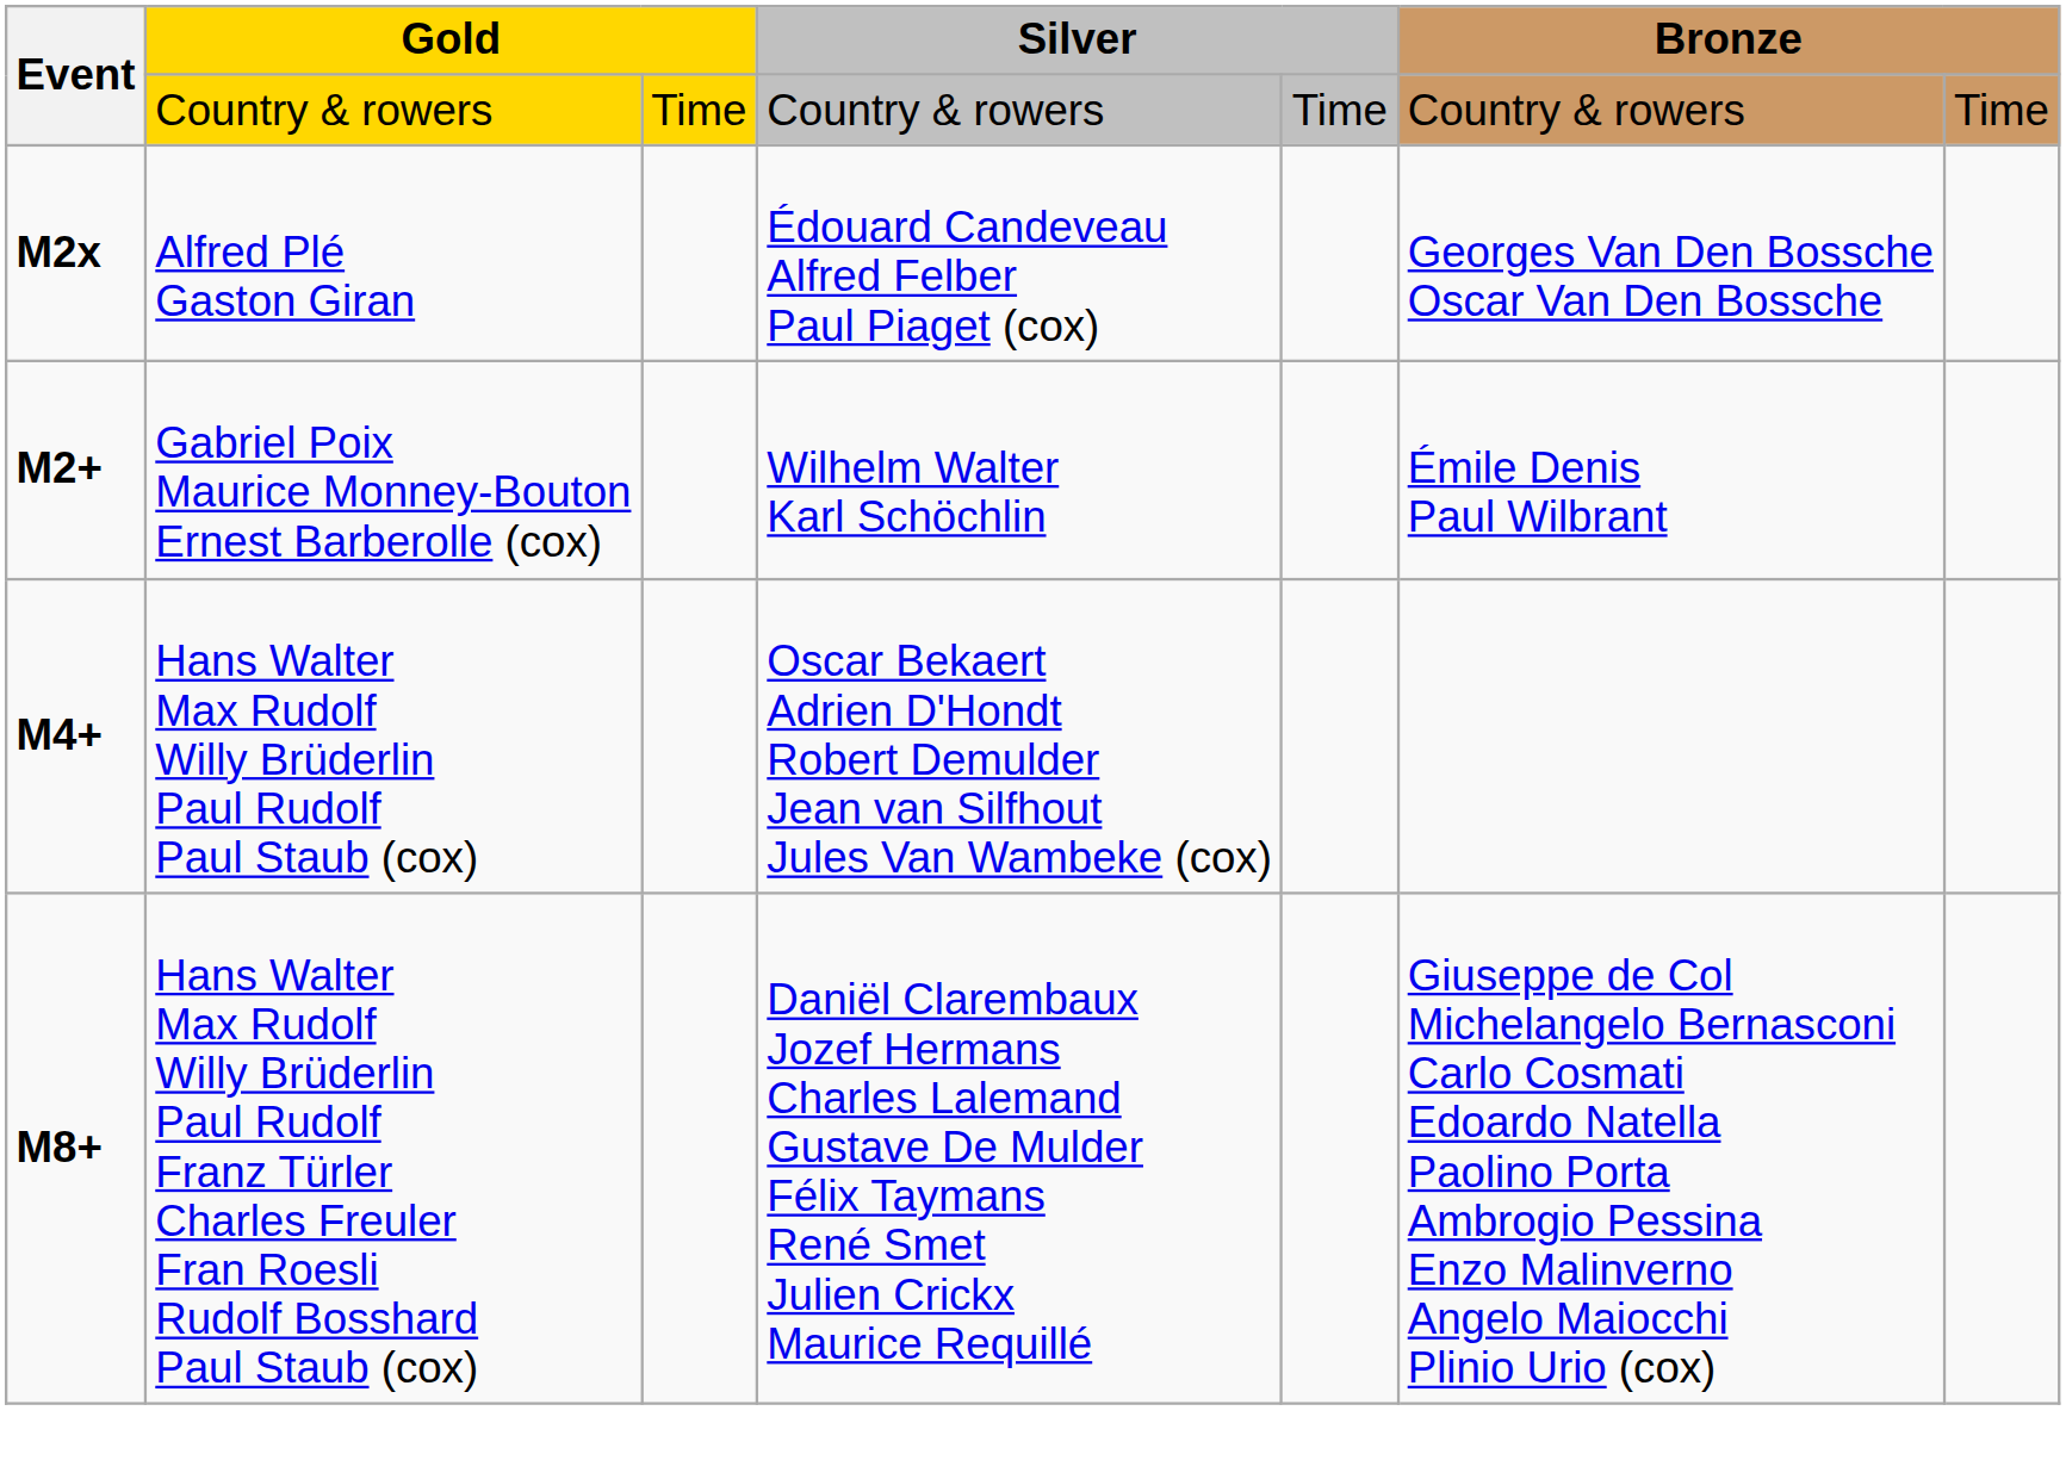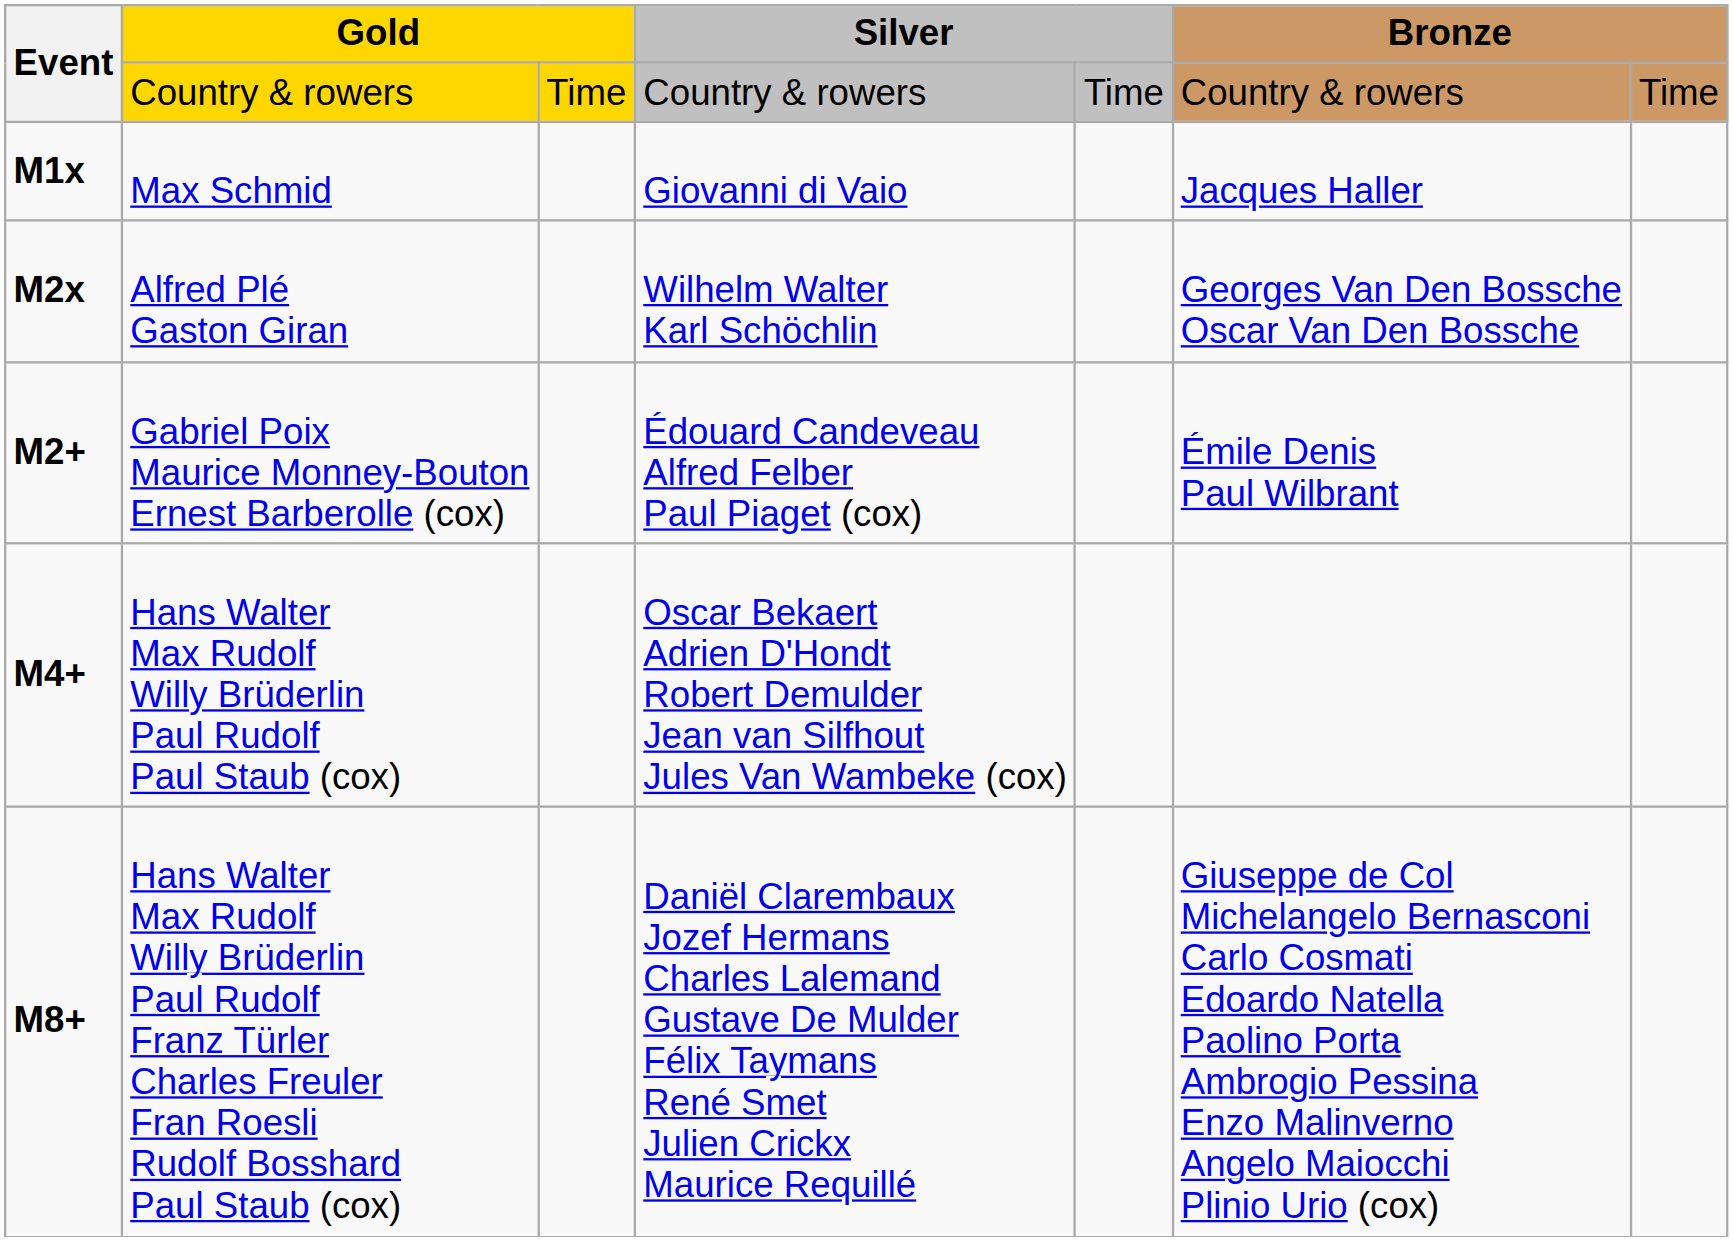 <table class="wikitable">
 <tr>
 <th rowspan="2">Event</th>
 <th colspan="2" style="background:gold;">Gold</th>
 <th colspan="2" style="background:silver;">Silver</th>
 <th colspan="2" style="background:#c96;">Bronze</th>
 </tr>
 <tr>
 <td style="background:gold;">Country & rowers</td>
 <td style="background:gold;">Time</td>
 <td style="background:silver;">Country & rowers</td>
 <td style="background:silver;">Time</td>
 <td style="background:#c96;">Country & rowers</td>
 <td style="background:#c96;">Time</td>
 </tr>
 <tr>
+<td><strong>M1x</strong></td>
+<td> <br> <a href='#'>Max Schmid</a></td>
+<td></td>
+<td> <br> <a href='#'>Giovanni di Vaio</a></td>
+<td></td>
+<td> <br> <a href='#'>Jacques Haller</a></td>
+<td></td>
+</tr>
+<tr>
 <td><strong>M2x</strong></td>
 <td> <br> <a href='#'>Alfred Plé</a> <br> <a href='#'>Gaston Giran</a></td>
 <td></td>
-<td> <br> <a href='#'>Édouard Candeveau</a> <br> <a href='#'>Alfred Felber</a> <br> <a href='#'>Paul Piaget</a> (cox)</td>
+<td> <br> <a href='#'>Wilhelm Walter</a> <br> <a href='#'>Karl Schöchlin</a></td>
 <td></td>
 <td> <br> <a href='#'>Georges Van Den Bossche</a> <br> <a href='#'>Oscar Van Den Bossche</a></td>
 <td></td>
 </tr>
 <tr>
 <td><strong>M2+</strong></td>
 <td> <br> <a href='#'>Gabriel Poix</a> <br> <a href='#'>Maurice Monney-Bouton</a> <br> <a href='#'>Ernest Barberolle</a> (cox)</td>
 <td></td>
-<td> <br> <a href='#'>Wilhelm Walter</a> <br> <a href='#'>Karl Schöchlin</a></td>
+<td> <br> <a href='#'>Édouard Candeveau</a> <br> <a href='#'>Alfred Felber</a> <br> <a href='#'>Paul Piaget</a> (cox)</td>
 <td></td>
 <td> <br> <a href='#'>Émile Denis</a> <br> <a href='#'>Paul Wilbrant</a></td>
 <td></td>
 </tr>
 <tr>
 <td><strong>M4+</strong></td>
 <td> <br> <a href='#'>Hans Walter</a> <br> <a href='#'>Max Rudolf</a> <br> <a href='#'>Willy Brüderlin</a> <br> <a href='#'>Paul Rudolf</a> <br> <a href='#'>Paul Staub</a> (cox)</td>
 <td></td>
 <td> <br> <a href='#'>Oscar Bekaert</a> <br> <a href='#'>Adrien D'Hondt</a> <br> <a href='#'>Robert Demulder</a> <br>  <a href='#'>Jean van Silfhout</a> <br> <a href='#'>Jules Van Wambeke</a> (cox)</td>
 <td></td>
 <td></td>
 <td></td>
 </tr>
 <tr>
 <td><strong>M8+</strong></td>
 <td> <br> <a href='#'>Hans Walter</a> <br> <a href='#'>Max Rudolf</a> <br> <a href='#'>Willy Brüderlin</a> <br> <a href='#'>Paul Rudolf</a> <br> <a href='#'>Franz Türler</a> <br> <a href='#'>Charles Freuler</a> <br> <a href='#'>Fran Roesli</a> <br> <a href='#'>Rudolf Bosshard</a> <br> <a href='#'>Paul Staub</a> (cox)</td>
 <td></td>
 <td> <br> <a href='#'>Daniël Clarembaux</a> <br> <a href='#'>Jozef Hermans</a> <br> <a href='#'>Charles Lalemand</a> <br> <a href='#'>Gustave De Mulder</a> <br> <a href='#'>Félix Taymans</a> <br> <a href='#'>René Smet</a> <br> <a href='#'>Julien Crickx</a> <br> <a href='#'>Maurice Requillé</a></td>
 <td></td>
 <td> <br> <a href='#'>Giuseppe de Col</a> <br> <a href='#'>Michelangelo Bernasconi</a> <br> <a href='#'>Carlo Cosmati</a> <br> <a href='#'>Edoardo Natella</a> <br> <a href='#'>Paolino Porta</a> <br> <a href='#'>Ambrogio Pessina</a> <br> <a href='#'>Enzo Malinverno</a> <br> <a href='#'>Angelo Maiocchi</a> <br> <a href='#'>Plinio Urio</a> (cox)</td>
 <td></td>
 </tr>
 </table>
